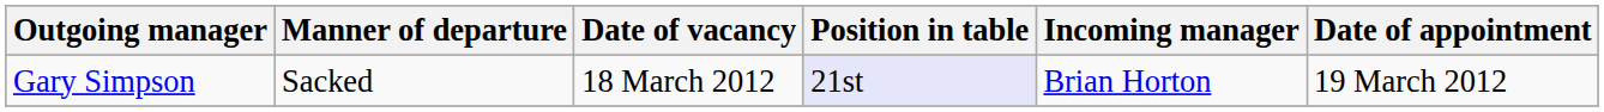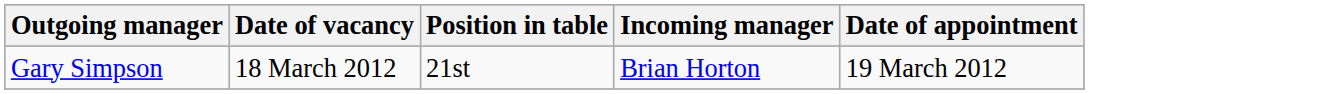 <table class="wikitable">
 <tr>
 <th>Outgoing manager</th>
-<th>Manner of departure</th>
 <th>Date of vacancy</th>
 <th>Position in table</th>
 <th>Incoming manager</th>
 <th>Date of appointment</th>
 </tr>
 <tr>
 <td> <a href='#'>Gary Simpson</a></td>
-<td>Sacked</td>
 <td>18 March 2012</td>
-<td style="background: lavender;">21st</td>
+<td>21st</td>
 <td><a href='#'>Brian Horton</a></td>
 <td>19 March 2012</td>
 </tr>
 </table>
